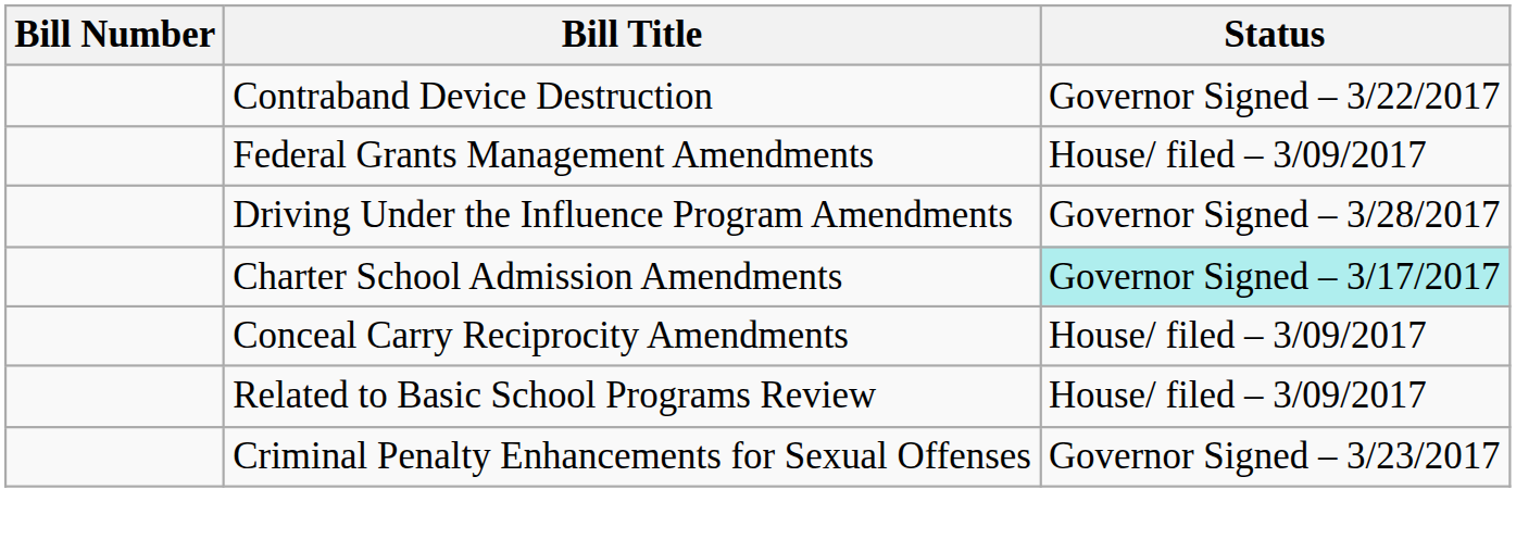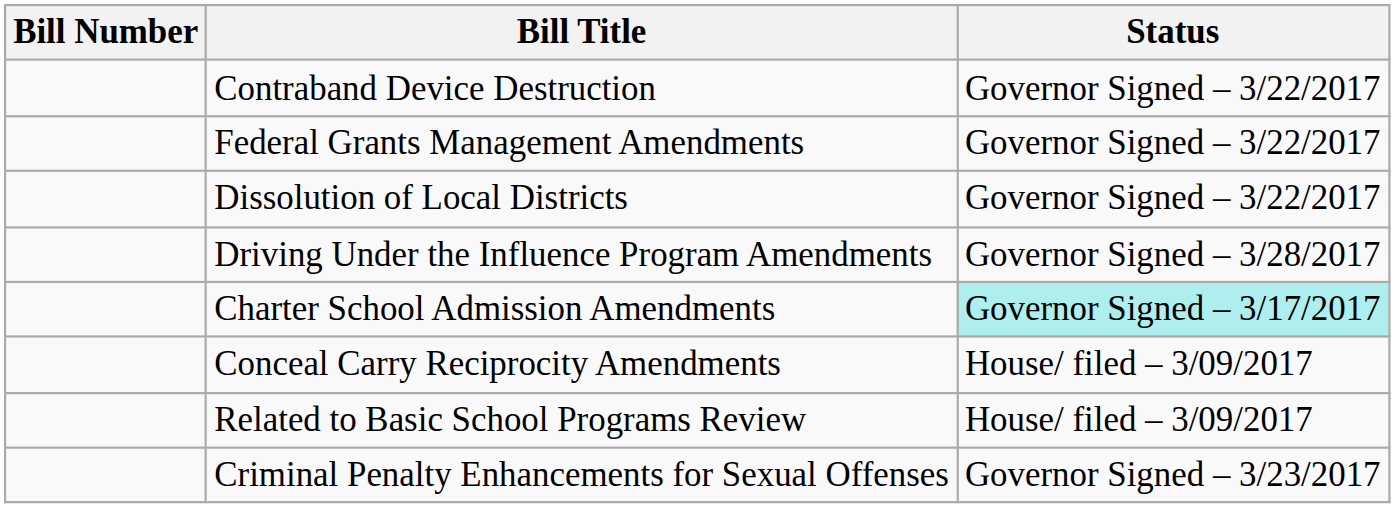 <table class="wikitable">
 <tr>
 <th>Bill Number</th>
 <th>Bill Title</th>
 <th>Status</th>
 </tr>
 <tr>
 <td><br></td>
 <td>Contraband Device Destruction</td>
 <td>Governor Signed – 3/22/2017</td>
 </tr>
 <tr>
 <td><br></td>
 <td>Federal Grants Management Amendments</td>
-<td>House/ filed – 3/09/2017</td>
+<td>Governor Signed – 3/22/2017</td>
+</tr>
+<tr>
+<td><br></td>
+<td>Dissolution of Local Districts</td>
+<td>Governor Signed – 3/22/2017</td>
 </tr>
 <tr>
 <td><br></td>
 <td>Driving Under the Influence Program Amendments</td>
 <td>Governor Signed – 3/28/2017</td>
 </tr>
 <tr>
 <td><br></td>
 <td>Charter School Admission Amendments</td>
 <td style="background: paleturquoise;">Governor Signed – 3/17/2017</td>
 </tr>
 <tr>
 <td><br></td>
 <td>Conceal Carry Reciprocity Amendments</td>
 <td>House/ filed – 3/09/2017</td>
 </tr>
 <tr>
 <td><br></td>
 <td>Related to Basic School Programs Review</td>
 <td>House/ filed – 3/09/2017</td>
 </tr>
 <tr>
 <td><br></td>
 <td>Criminal Penalty Enhancements for Sexual Offenses</td>
 <td>Governor Signed – 3/23/2017</td>
 </tr>
 </table>
